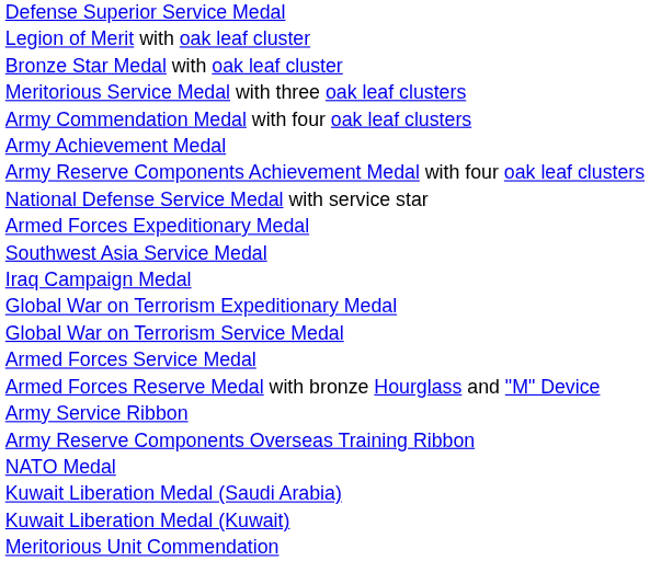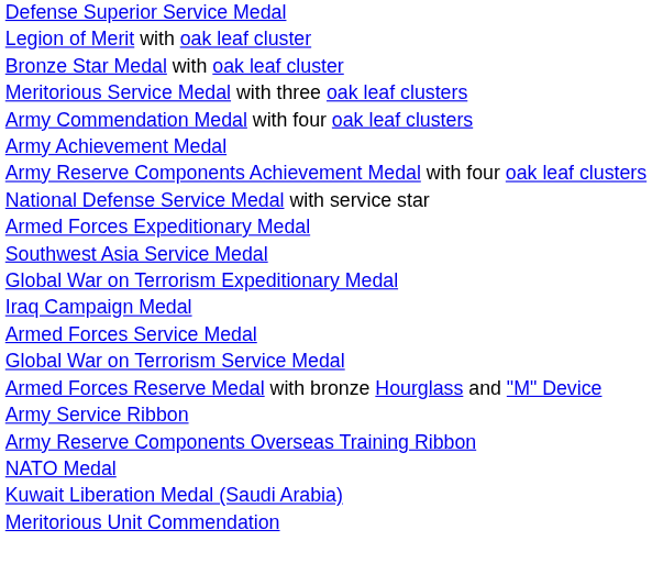 <table (Distinguished Service Medal)>
 <tr>
 <td></td>
 <td><a href='#'>Defense Superior Service Medal</a></td>
 </tr>
 <tr>
 <td></td>
 <td><a href='#'>Legion of Merit</a> with <a href='#'>oak leaf cluster</a></td>
 </tr>
 <tr>
 <td></td>
 <td><a href='#'>Bronze Star Medal</a> with <a href='#'>oak leaf cluster</a></td>
 </tr>
 <tr>
 <td></td>
 <td><a href='#'>Meritorious Service Medal</a> with three <a href='#'>oak leaf clusters</a></td>
 </tr>
 <tr>
 <td></td>
 <td><a href='#'>Army Commendation Medal</a> with four <a href='#'>oak leaf clusters</a></td>
 </tr>
 <tr>
 <td></td>
 <td><a href='#'>Army Achievement Medal</a></td>
 </tr>
 <tr>
 <td></td>
 <td><a href='#'>Army Reserve Components Achievement Medal</a> with four <a href='#'>oak leaf clusters</a></td>
 </tr>
 <tr>
 <td></td>
 <td><a href='#'>National Defense Service Medal</a> with service star</td>
 </tr>
 <tr>
 <td></td>
 <td><a href='#'>Armed Forces Expeditionary Medal</a></td>
 </tr>
 <tr>
 <td></td>
 <td><a href='#'>Southwest Asia Service Medal</a></td>
 </tr>
 <tr>
 <td></td>
+<td><a href='#'>Global War on Terrorism Expeditionary Medal</a></td>
+</tr>
+<tr>
+<td></td>
 <td><a href='#'>Iraq Campaign Medal</a></td>
 </tr>
 <tr>
 <td></td>
-<td><a href='#'>Global War on Terrorism Expeditionary Medal</a></td>
+<td><a href='#'>Armed Forces Service Medal</a></td>
 </tr>
 <tr>
 <td></td>
 <td><a href='#'>Global War on Terrorism Service Medal</a></td>
-</tr>
-<tr>
-<td></td>
-<td><a href='#'>Armed Forces Service Medal</a></td>
 </tr>
 <tr>
 <td></td>
 <td><a href='#'>Armed Forces Reserve Medal</a> with bronze <a href='#'>Hourglass</a> and <a href='#'>"M" Device</a></td>
 </tr>
 <tr>
 <td></td>
 <td><a href='#'>Army Service Ribbon</a></td>
 </tr>
 <tr>
 <td></td>
 <td><a href='#'>Army Reserve Components Overseas Training Ribbon</a></td>
 </tr>
 <tr>
 <td></td>
 <td><a href='#'>NATO Medal</a></td>
 </tr>
 <tr>
 <td></td>
 <td><a href='#'>Kuwait Liberation Medal (Saudi Arabia)</a></td>
 </tr>
 <tr>
 <td></td>
-<td><a href='#'>Kuwait Liberation Medal (Kuwait)</a></td>
-</tr>
-<tr>
-<td></td>
 <td><a href='#'>Meritorious Unit Commendation</a></td>
 </tr>
 </table>
